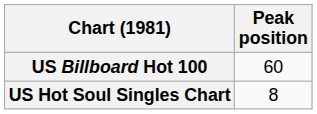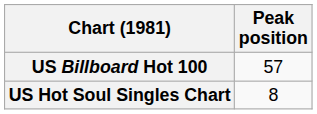 <table class="wikitable sortable plainrowheaders">
 <tr>
 <th scope="col">Chart (1981)</th>
 <th scope="col">Peak <br>position</th>
 </tr>
 <tr>
 <th scope="row">US <em>Billboard</em> Hot 100</th>
-<td align="center">60</td>
+<td align="center">57</td>
 </tr>
 <tr>
 <th scope="row">US Hot Soul Singles Chart</th>
 <td align="center">8</td>
 </tr>
 </table>
